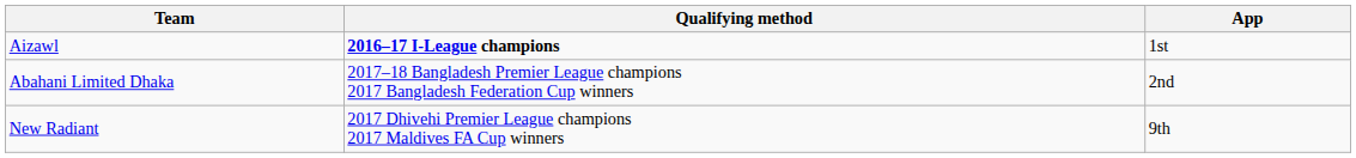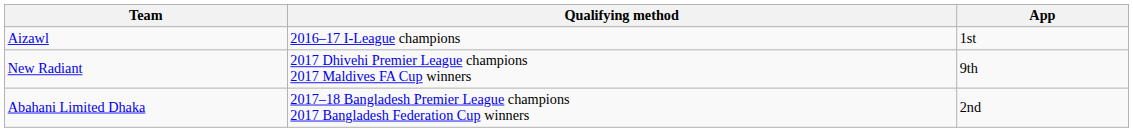 <table class="wikitable" style="table-layout:fixed;width:100%;">
 <tr>
 <th width=25%>Team</th>
 <th width=60%>Qualifying method</th>
 <th width=15%>App </th>
 </tr>
 <tr>
 <td> <a href='#'>Aizawl</a></td>
-<td><strong><a href='#'>2016–17 I-League</a> champions</strong></td>
+<td><a href='#'>2016–17 I-League</a> champions</td>
 <td>1st</td>
+</tr>
+<tr>
+<td> <a href='#'>New Radiant</a></td>
+<td><a href='#'>2017 Dhivehi Premier League</a> champions<br><a href='#'>2017 Maldives FA Cup</a> winners</td>
+<td>9th </td>
 </tr>
 <tr>
 <td> <a href='#'>Abahani Limited Dhaka</a></td>
 <td><a href='#'>2017–18 Bangladesh Premier League</a> champions<br><a href='#'>2017 Bangladesh Federation Cup</a> winners</td>
 <td>2nd </td>
 </tr>
-<tr>
-<td> <a href='#'>New Radiant</a></td>
-<td><a href='#'>2017 Dhivehi Premier League</a> champions<br><a href='#'>2017 Maldives FA Cup</a> winners</td>
-<td>9th </td>
-</tr>
 </table>
